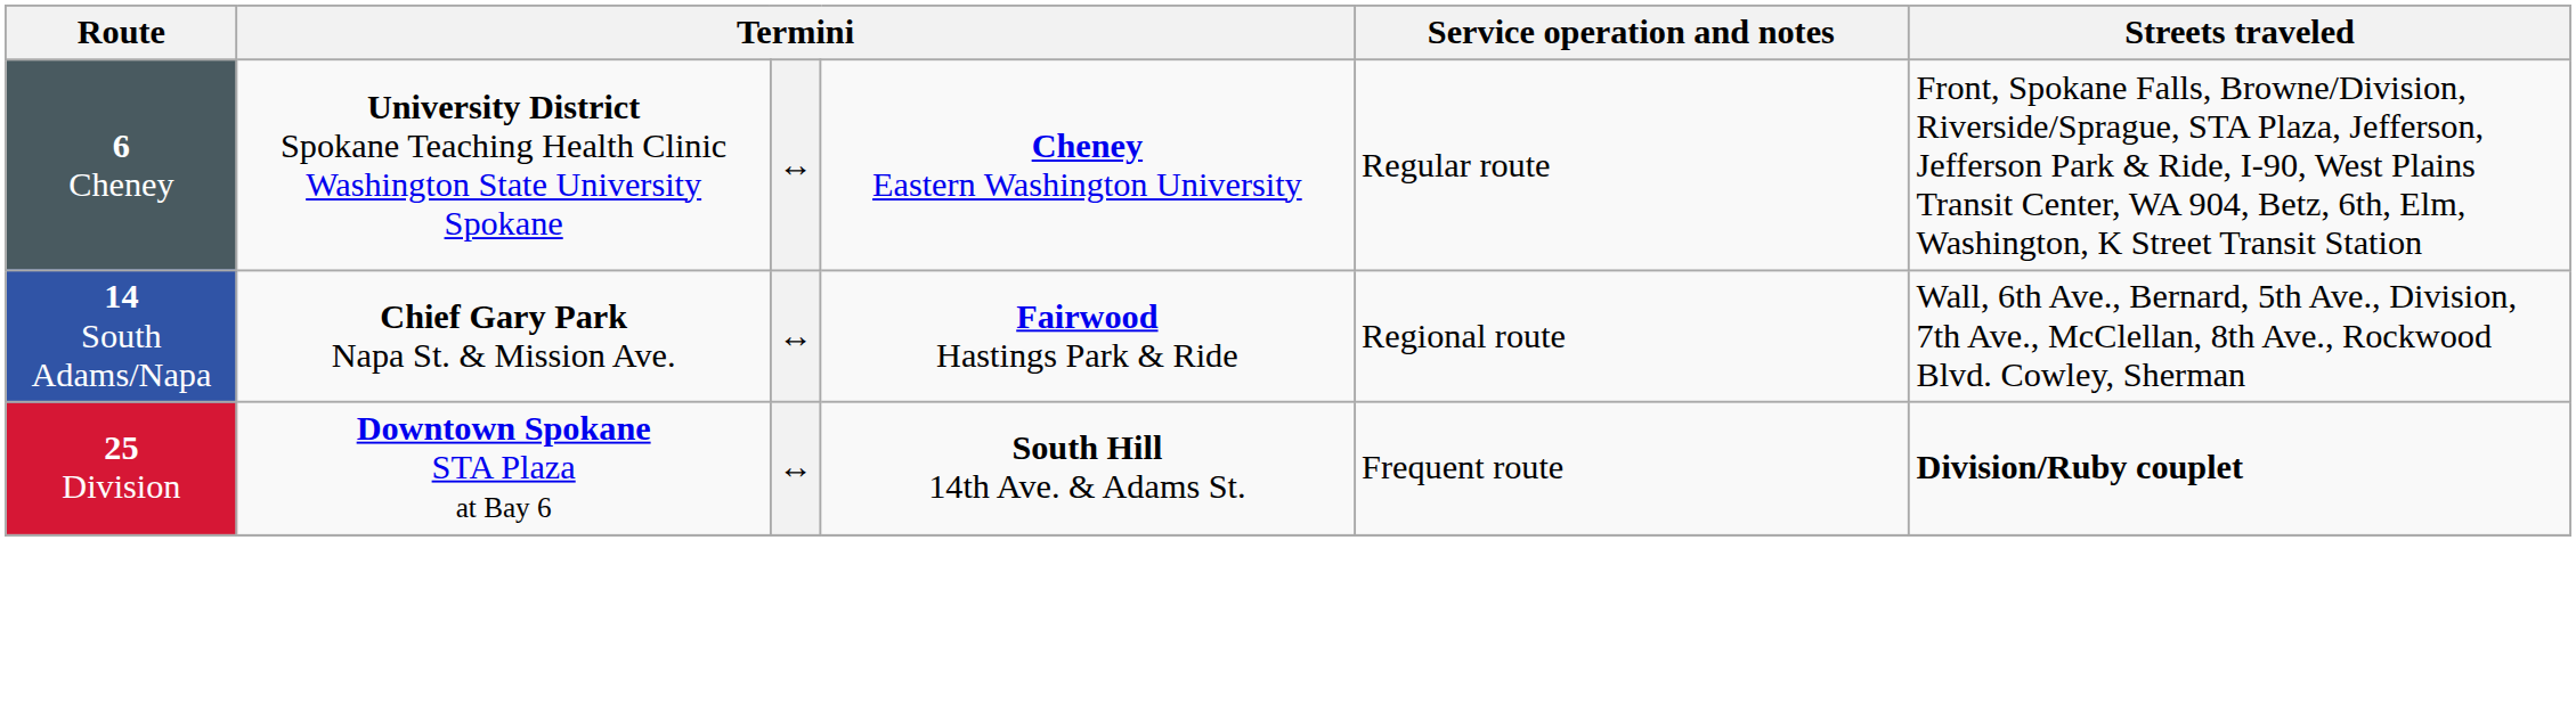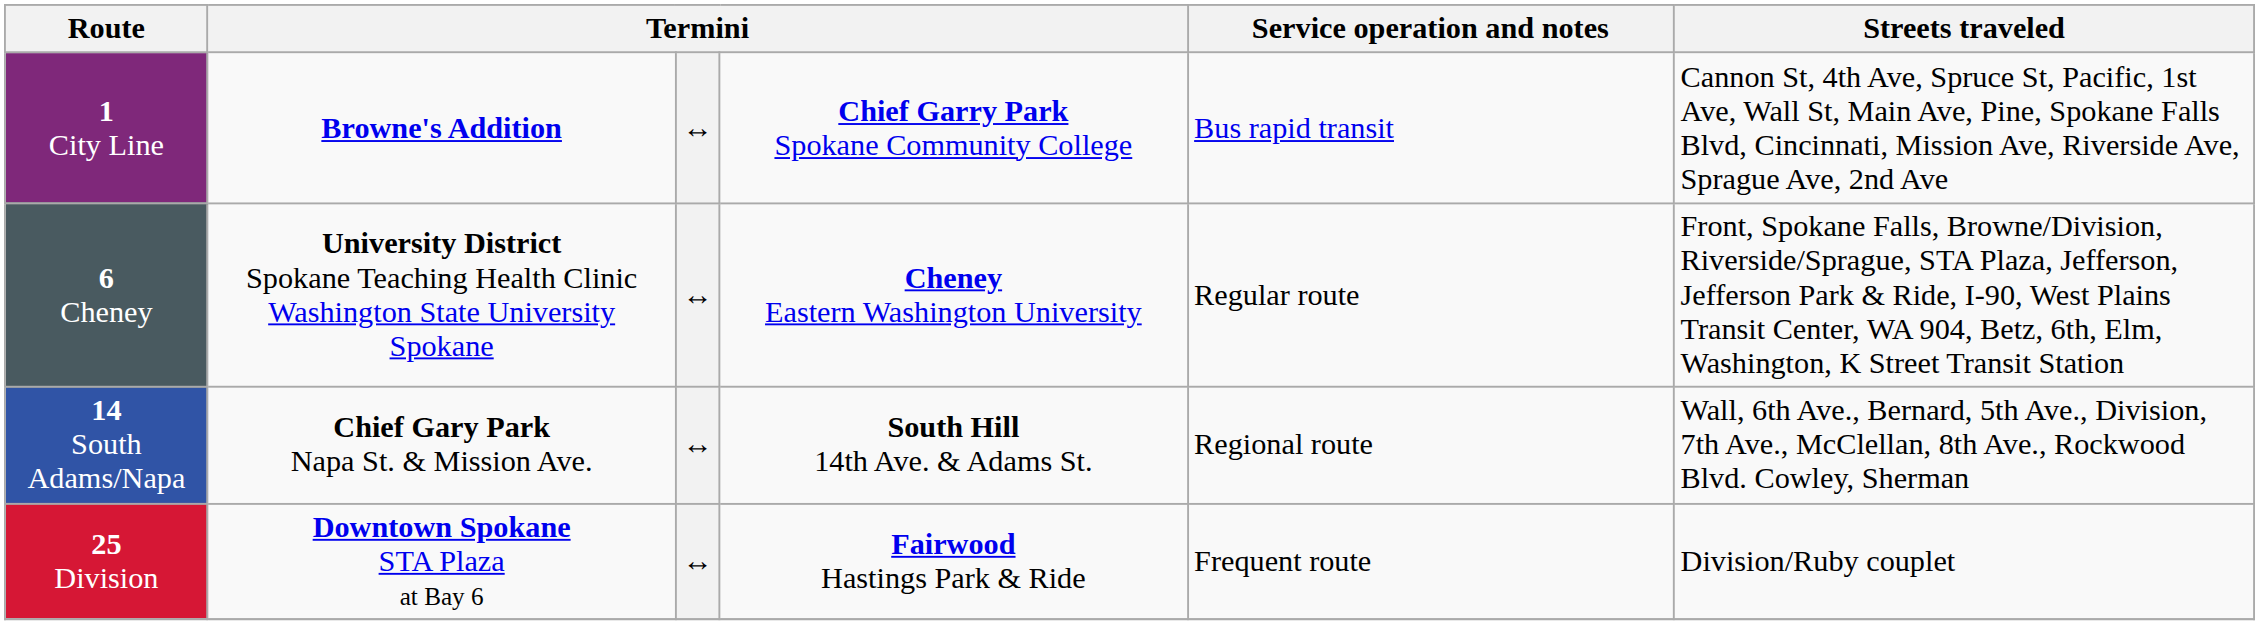 <table class=wikitable style="font-size: 100%;" text-valign="center"|>
 <tr>
 <th width="100px">Route</th>
 <th colspan=3>Termini</th>
 <th width="250px">Service operation and notes</th>
 <th width="300px">Streets traveled</th>
+</tr>
+<tr>
+<td style="background:#7f287a; color:white" align="center" valign="center"><div><strong>1</strong><br>City Line<br></div></td>
+<td width="240px" align="center" !><strong><a href='#'>Browne's Addition</a></strong></td>
+<th><span>↔</span></th>
+<td width="240px" align="center" !><strong><a href='#'>Chief Garry Park</a></strong><br><a href='#'>Spokane Community College</a></td>
+<td><a href='#'>Bus rapid transit</a></td>
+<td>Cannon St, 4th Ave, Spruce St, Pacific, 1st Ave, Wall St, Main Ave, Pine, Spokane Falls Blvd, Cincinnati, Mission Ave, Riverside Ave, Sprague Ave, 2nd Ave</td>
 </tr>
 <tr>
 <td style="background:#495a60; color:white" align="center" valign="center"><div><strong>6</strong><br>Cheney</div></td>
 <td width="240px" align="center" !><strong>University District</strong><br>Spokane Teaching Health Clinic<br><a href='#'>Washington State University Spokane</a><br></td>
 <th><span>↔</span></th>
 <td width="240px" align="center" !><strong><a href='#'>Cheney</a></strong><br><a href='#'>Eastern Washington University</a><br></td>
 <td>Regular route</td>
 <td>Front, Spokane Falls, Browne/Division, Riverside/Sprague, STA Plaza, Jefferson, Jefferson Park & Ride, I-90, West Plains Transit Center, WA 904, Betz, 6th, Elm, Washington, K Street Transit Station</td>
 </tr>
 <tr>
 <td style="background:#3054a6; color:white" align="center" valign="center"><div><strong>14</strong><br>South Adams/Napa</div></td>
 <td width="240px" align="center" !><strong>Chief Gary Park</strong><br>Napa St. & Mission Ave.</td>
 <th><span>↔</span></th>
-<td width="240px" align="center" !><strong><a href='#'>Fairwood</a></strong><br>Hastings Park & Ride<br></td>
+<td width="240px" align="center" !><strong>South Hill</strong><br>14th Ave. & Adams St.</td>
 <td>Regional route</td>
 <td>Wall, 6th Ave., Bernard, 5th Ave., Division, 7th Ave., McClellan, 8th Ave., Rockwood Blvd. Cowley, Sherman</td>
 </tr>
 <tr>
 <td style="background:#d61735; color:white" align="center" valign="center"><div><strong>25</strong><br>Division</div></td>
 <td width="240px" align="center" !><strong><a href='#'>Downtown Spokane</a></strong> <br><a href='#'>STA Plaza</a><br><small>at Bay 6</small></td>
 <th><span>↔</span></th>
-<td width="240px" align="center" !><strong>South Hill</strong><br>14th Ave. & Adams St.</td>
+<td width="240px" align="center" !><strong><a href='#'>Fairwood</a></strong><br>Hastings Park & Ride<br></td>
 <td>Frequent route</td>
-<td><strong>Division/Ruby couplet</strong></td>
+<td>Division/Ruby couplet</td>
 </tr>
 <tr>
 </tr>
 </table>
